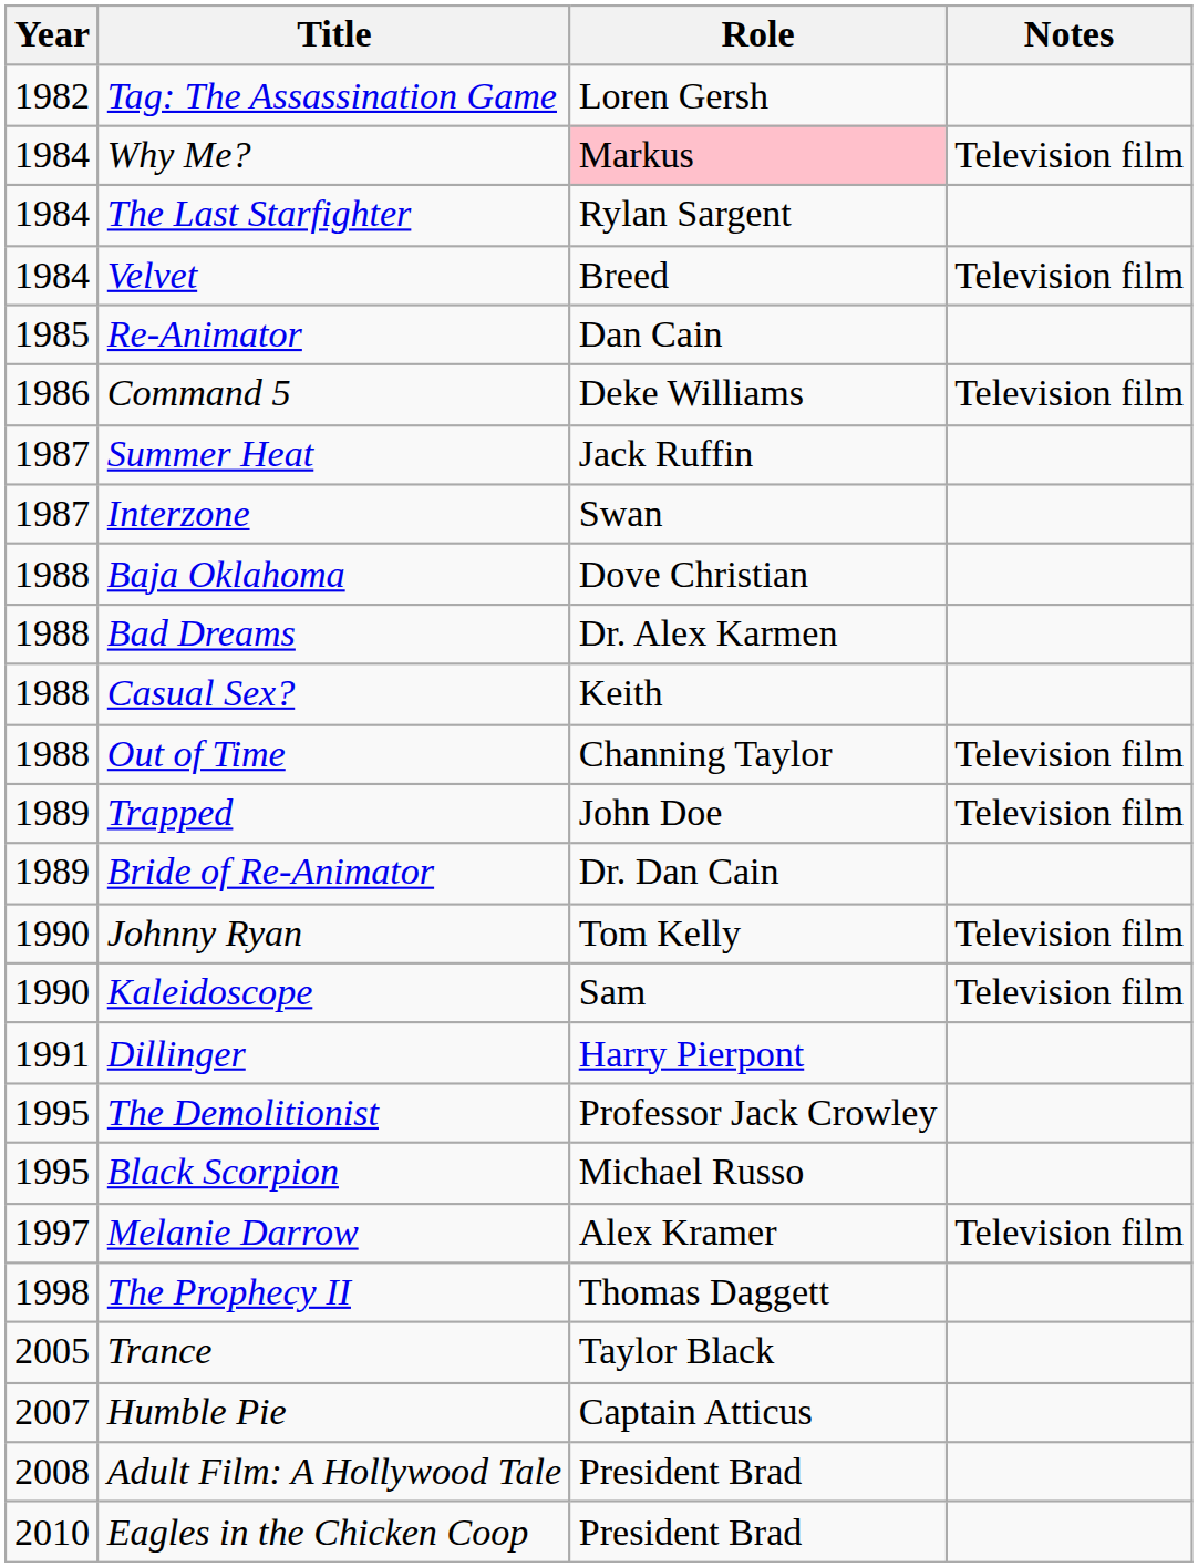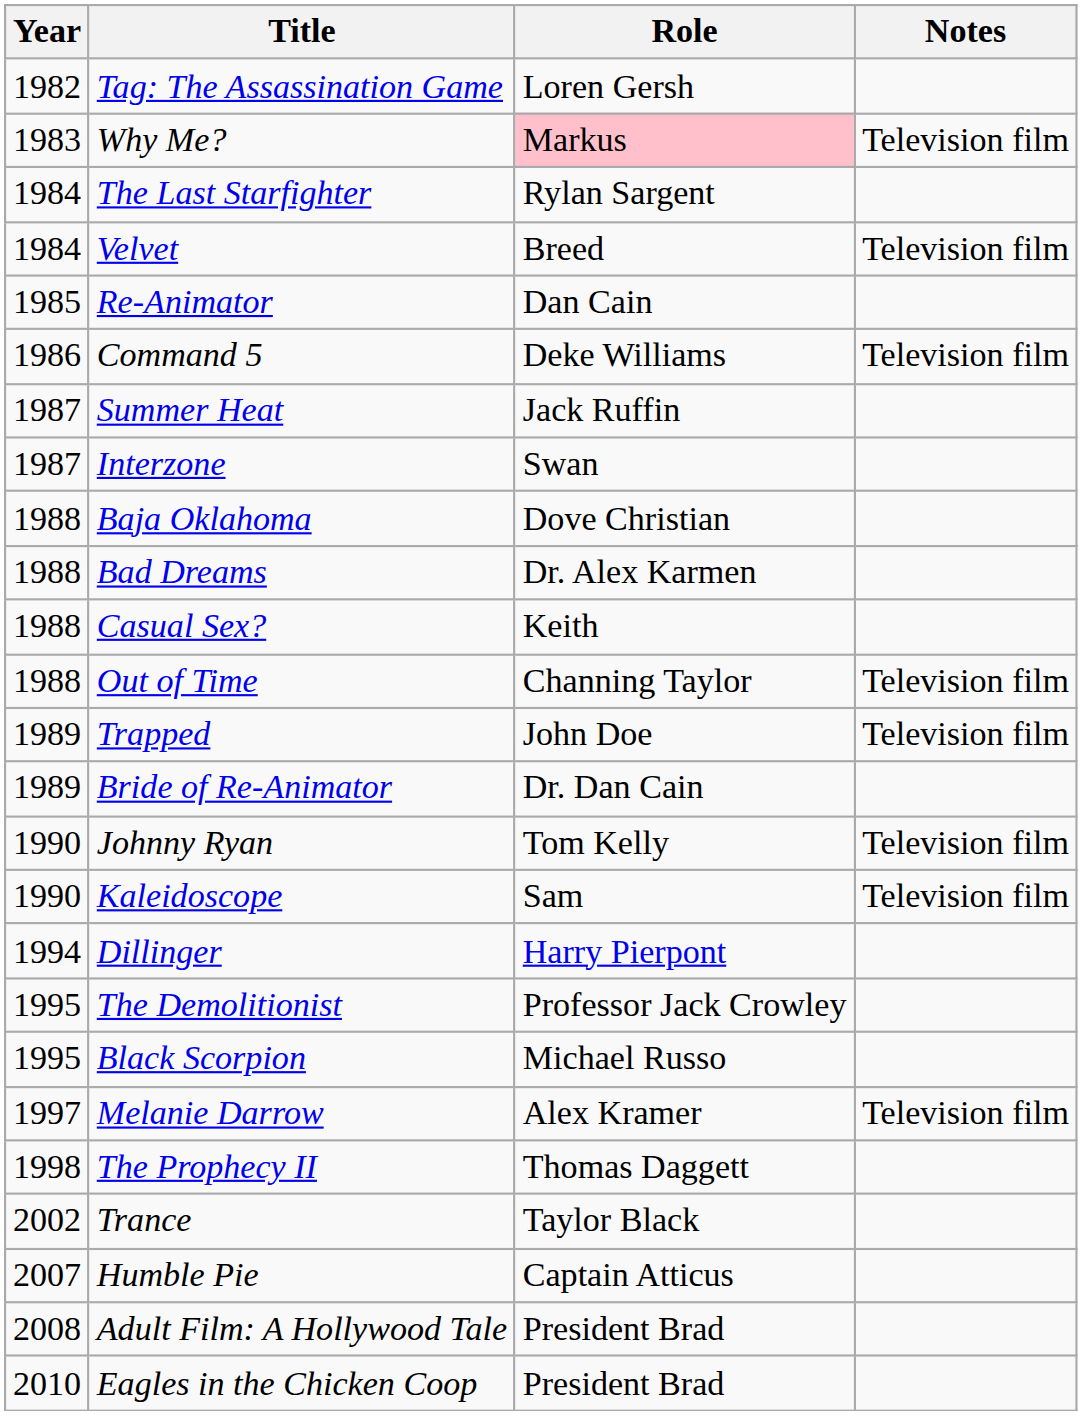 <table class="wikitable sortable">
 <tr>
 <th>Year</th>
 <th>Title</th>
 <th>Role</th>
 <th>Notes</th>
 </tr>
 <tr>
 <td>1982</td>
 <td><em><a href='#'>Tag: The Assassination Game</a></em></td>
 <td>Loren Gersh</td>
 <td></td>
 </tr>
 <tr>
-<td>1984</td>
+<td>1983</td>
 <td><em>Why Me? </em></td>
 <td style="background: pink;">Markus</td>
 <td>Television film</td>
 </tr>
 <tr>
 <td>1984</td>
 <td><em><a href='#'>The Last Starfighter</a></em></td>
 <td>Rylan Sargent</td>
 <td></td>
 </tr>
 <tr>
 <td>1984</td>
 <td><em><a href='#'>Velvet</a></em></td>
 <td>Breed</td>
 <td>Television film</td>
 </tr>
 <tr>
 <td>1985</td>
 <td><em><a href='#'>Re-Animator</a></em></td>
 <td>Dan Cain</td>
 <td></td>
 </tr>
 <tr>
 <td>1986</td>
 <td><em>Command 5</em></td>
 <td>Deke Williams</td>
 <td>Television film</td>
 </tr>
 <tr>
 <td>1987</td>
 <td><em><a href='#'>Summer Heat</a></em></td>
 <td>Jack Ruffin</td>
 <td></td>
 </tr>
 <tr>
 <td>1987</td>
 <td><em><a href='#'>Interzone</a></em></td>
 <td>Swan</td>
 <td></td>
 </tr>
 <tr>
 <td>1988</td>
 <td><em><a href='#'>Baja Oklahoma</a></em></td>
 <td>Dove Christian</td>
 <td></td>
 </tr>
 <tr>
 <td>1988</td>
 <td><em><a href='#'>Bad Dreams</a></em></td>
 <td>Dr. Alex Karmen</td>
 <td></td>
 </tr>
 <tr>
 <td>1988</td>
 <td><em><a href='#'>Casual Sex?</a></em></td>
 <td>Keith</td>
 <td></td>
 </tr>
 <tr>
 <td>1988</td>
 <td><em><a href='#'>Out of Time</a></em></td>
 <td>Channing Taylor</td>
 <td>Television film</td>
 </tr>
 <tr>
 <td>1989</td>
 <td><em><a href='#'>Trapped</a></em></td>
 <td>John Doe</td>
 <td>Television film</td>
 </tr>
 <tr>
 <td>1989</td>
 <td><em><a href='#'>Bride of Re-Animator</a></em></td>
 <td>Dr. Dan Cain</td>
 <td></td>
 </tr>
 <tr>
 <td>1990</td>
 <td><em>Johnny Ryan</em></td>
 <td>Tom Kelly</td>
 <td>Television film</td>
 </tr>
 <tr>
 <td>1990</td>
 <td><em><a href='#'>Kaleidoscope</a></em></td>
 <td>Sam</td>
 <td>Television film</td>
 </tr>
 <tr>
-<td>1991</td>
+<td>1994</td>
 <td><em><a href='#'>Dillinger</a></em></td>
 <td><a href='#'>Harry Pierpont</a></td>
 <td></td>
 </tr>
 <tr>
 <td>1995</td>
 <td><em><a href='#'>The Demolitionist</a></em></td>
 <td>Professor Jack Crowley</td>
 <td></td>
 </tr>
 <tr>
 <td>1995</td>
 <td><em><a href='#'>Black Scorpion</a></em></td>
 <td>Michael Russo</td>
 <td></td>
 </tr>
 <tr>
 <td>1997</td>
 <td><em><a href='#'>Melanie Darrow</a></em></td>
 <td>Alex Kramer</td>
 <td>Television film</td>
 </tr>
 <tr>
 <td>1998</td>
 <td><em><a href='#'>The Prophecy II</a></em></td>
 <td>Thomas Daggett</td>
 <td></td>
 </tr>
 <tr>
-<td>2005</td>
+<td>2002</td>
 <td><em>Trance</em></td>
 <td>Taylor Black</td>
 <td></td>
 </tr>
 <tr>
 <td>2007</td>
 <td><em>Humble Pie</em></td>
 <td>Captain Atticus</td>
 <td></td>
 </tr>
 <tr>
 <td>2008</td>
 <td><em>Adult Film: A Hollywood Tale </em></td>
 <td>President Brad</td>
 <td></td>
 </tr>
 <tr>
 <td>2010</td>
 <td><em>Eagles in the Chicken Coop </em></td>
 <td>President Brad</td>
 <td></td>
 </tr>
 <tr>
 </tr>
 </table>
